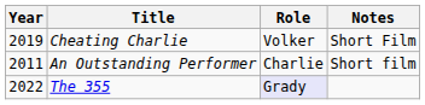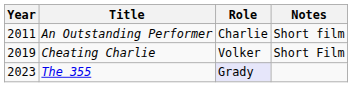 <table class="wikitable sortable">
 <tr>
 <th>Year</th>
 <th>Title</th>
 <th>Role</th>
 <th>Notes</th>
 </tr>
 <tr>
+<td>2011</td>
+<td><em>An Outstanding Performer</em></td>
+<td>Charlie</td>
+<td>Short film</td>
+</tr>
+<tr>
 <td>2019</td>
 <td><em>Cheating Charlie</em></td>
 <td>Volker</td>
 <td>Short Film</td>
 </tr>
 <tr>
-<td>2011</td>
-<td><em>An Outstanding Performer</em></td>
-<td>Charlie</td>
-<td>Short film</td>
-</tr>
-<tr>
-<td>2022</td>
+<td>2023</td>
 <td><em><a href='#'>The 355</a></em></td>
 <td style="background: lavender;">Grady</td>
 <td></td>
 </tr>
 </table>
